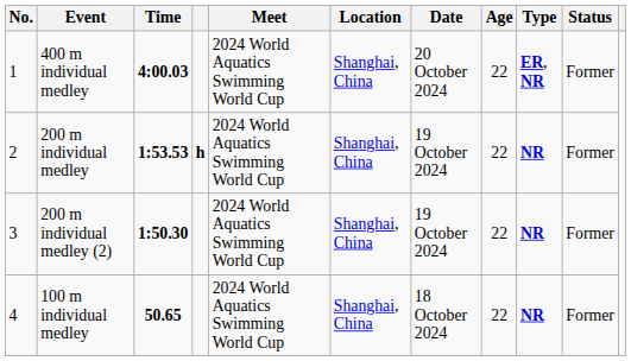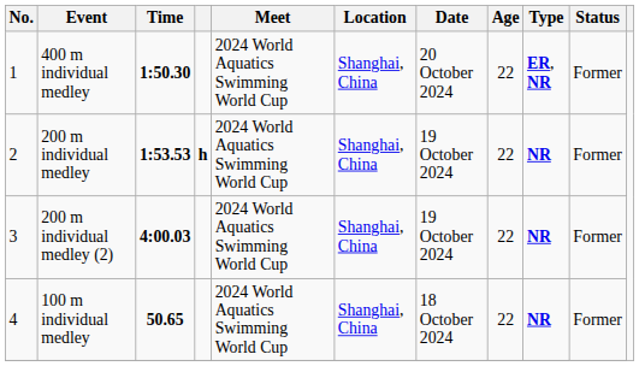 <table class="wikitable sortable">
 <tr>
 <th>No.</th>
 <th>Event</th>
 <th>Time</th>
 <th></th>
 <th>Meet</th>
 <th>Location</th>
 <th>Date</th>
 <th>Age</th>
 <th>Type</th>
 <th>Status</th>
 <th></th>
 </tr>
 <tr>
 <td>1</td>
 <td>400 m individual medley</td>
-<td style="text-align:center;"><strong>4:00.03</strong></td>
+<td style="text-align:center;"><strong>1:50.30</strong></td>
 <td></td>
 <td>2024 World Aquatics Swimming World Cup</td>
 <td><a href='#'>Shanghai</a>, <a href='#'>China</a></td>
 <td>20 October 2024</td>
 <td style="text-align:center;">22</td>
 <td><strong><a href='#'>ER</a></strong>, <strong><a href='#'>NR</a></strong></td>
 <td style="text-align:center;">Former</td>
 </tr>
 <tr>
 <td>2</td>
 <td>200 m individual medley</td>
 <td style="text-align:center;"><strong>1:53.53</strong></td>
 <td><strong>h</strong></td>
 <td>2024 World Aquatics Swimming World Cup</td>
 <td><a href='#'>Shanghai</a>, <a href='#'>China</a></td>
 <td>19 October 2024</td>
 <td style="text-align:center;">22</td>
 <td><strong><a href='#'>NR</a></strong></td>
 <td style="text-align:center;">Former</td>
 </tr>
 <tr>
 <td>3</td>
 <td>200 m individual medley (2)</td>
-<td style="text-align:center;"><strong>1:50.30</strong></td>
+<td style="text-align:center;"><strong>4:00.03</strong></td>
 <td></td>
 <td>2024 World Aquatics Swimming World Cup</td>
 <td><a href='#'>Shanghai</a>, <a href='#'>China</a></td>
 <td>19 October 2024</td>
 <td style="text-align:center;">22</td>
 <td><strong><a href='#'>NR</a></strong></td>
 <td style="text-align:center;">Former</td>
 </tr>
 <tr>
 <td>4</td>
 <td>100 m individual medley</td>
 <td style="text-align:center;"><strong>50.65</strong></td>
 <td></td>
 <td>2024 World Aquatics Swimming World Cup</td>
 <td><a href='#'>Shanghai</a>, <a href='#'>China</a></td>
 <td>18 October 2024</td>
 <td style="text-align:center;">22</td>
 <td><strong><a href='#'>NR</a></strong></td>
 <td style="text-align:center;">Former</td>
 </tr>
 <tr>
 </tr>
 </table>
